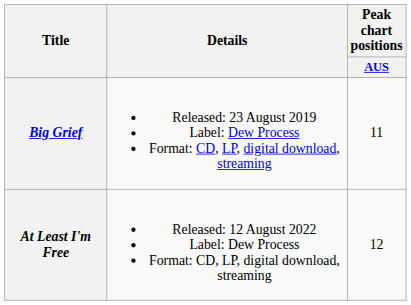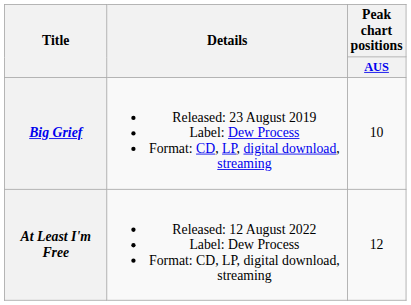 <table class="wikitable plainrowheaders" style="text-align:center;">
 <tr>
 <th scope="col" rowspan="2" style="width:7em;">Title</th>
 <th scope="col" rowspan="2" style="width:17em;">Details</th>
 <th scope="col" colspan="1">Peak chart positions</th>
 </tr>
 <tr>
 <th scope="col" style="width:3em;font-size:90%;"><a href='#'>AUS</a><br></th>
 </tr>
 <tr>
 <th scope="row"><em><a href='#'>Big Grief</a></em></th>
 <td><br><ul><li>Released: 23 August 2019</li><li>Label: <a href='#'>Dew Process</a></li><li>Format: <a href='#'>CD</a>, <a href='#'>LP</a>, <a href='#'>digital download</a>, <a href='#'>streaming</a></li></ul></td>
-<td>11</td>
+<td>10</td>
 </tr>
 <tr>
 <th scope="row"><em>At Least I'm Free</em></th>
 <td><br><ul><li>Released: 12 August 2022</li><li>Label: Dew Process</li><li>Format: CD, LP, digital download, streaming</li></ul></td>
 <td>12<br></td>
 </tr>
 </table>
